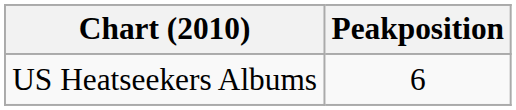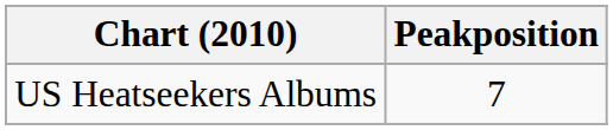 <table class="wikitable">
 <tr>
 <th>Chart (2010)</th>
 <th>Peakposition</th>
 </tr>
 <tr>
 <td>US Heatseekers Albums</td>
-<td align="center">6</td>
+<td align="center">7</td>
 </tr>
 </table>
